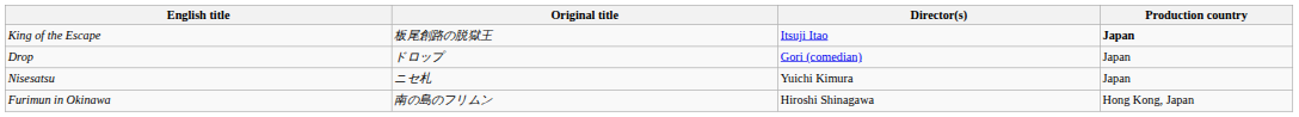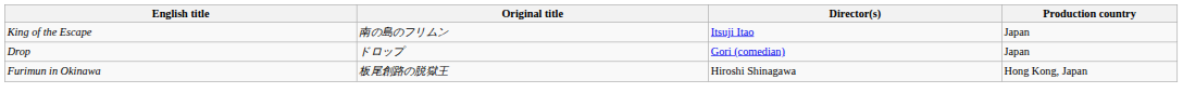 <table class="sortable wikitable" width="85%" cellpadding="5">
 <tr>
 <th width="30%">English title</th>
 <th width="30%">Original title</th>
 <th width="25%">Director(s)</th>
 <th width="15%">Production country</th>
 </tr>
 <tr>
 <td><em>King of the Escape</em></td>
-<td><em>板尾創路の脱獄王</em></td>
+<td><em>南の島のフリムン</em></td>
 <td><a href='#'>Itsuji Itao</a></td>
-<td><strong>Japan</strong></td>
+<td>Japan</td>
 </tr>
 <tr>
 <td><em>Drop</em></td>
 <td><em>ドロップ</em></td>
 <td><a href='#'>Gori (comedian)</a></td>
 <td>Japan</td>
 </tr>
 <tr>
-<td><em>Nisesatsu</em></td>
-<td><em>ニセ札</em></td>
-<td>Yuichi Kimura</td>
-<td>Japan</td>
-</tr>
-<tr>
 <td><em>Furimun in Okinawa</em></td>
-<td><em>南の島のフリムン</em></td>
+<td><em>板尾創路の脱獄王</em></td>
 <td>Hiroshi Shinagawa</td>
 <td>Hong Kong, Japan</td>
 </tr>
 </table>
